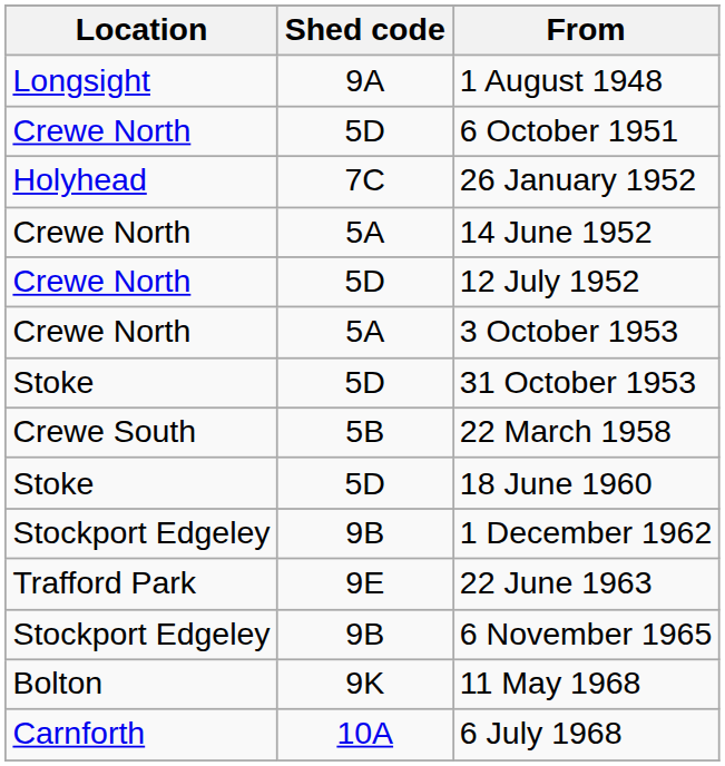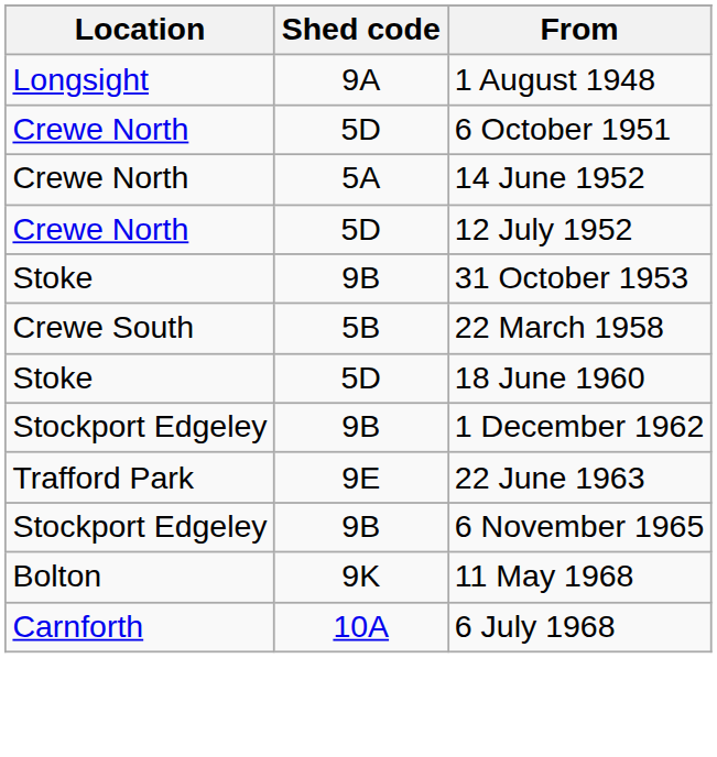 <table class="wikitable" |>
 <tr>
 </tr>
 <tr>
 <th>Location</th>
 <th>Shed code</th>
 <th>From</th>
 </tr>
 <tr>
 <td><a href='#'>Longsight</a></td>
 <td style="text-align: center;">9A</td>
 <td>1 August 1948</td>
 </tr>
 <tr>
 <td><a href='#'>Crewe North</a></td>
 <td style="text-align: center;">5D</td>
 <td>6 October 1951</td>
 </tr>
 <tr>
-<td><a href='#'>Holyhead</a></td>
-<td style="text-align: center;">7C</td>
-<td>26 January 1952</td>
-</tr>
-<tr>
 <td>Crewe North</td>
 <td style="text-align: center;">5A</td>
 <td>14 June 1952</td>
 </tr>
 <tr>
 <td><a href='#'>Crewe North</a></td>
 <td style="text-align: center;">5D</td>
 <td>12 July 1952</td>
 </tr>
 <tr>
-<td>Crewe North</td>
-<td style="text-align: center;">5A</td>
-<td>3 October 1953</td>
-</tr>
-<tr>
 <td>Stoke</td>
-<td style="text-align: center;">5D</td>
+<td style="text-align: center;">9B</td>
 <td>31 October 1953</td>
 </tr>
 <tr>
 <td>Crewe South</td>
 <td style="text-align: center;">5B</td>
 <td>22 March 1958</td>
 </tr>
 <tr>
 <td>Stoke</td>
 <td style="text-align: center;">5D</td>
 <td>18 June 1960</td>
 </tr>
 <tr>
 <td>Stockport Edgeley</td>
 <td style="text-align: center;">9B</td>
 <td>1 December 1962</td>
 </tr>
 <tr>
 <td>Trafford Park</td>
 <td style="text-align: center;">9E</td>
 <td>22 June 1963</td>
 </tr>
 <tr>
 <td>Stockport Edgeley</td>
 <td style="text-align: center;">9B</td>
 <td>6 November 1965</td>
 </tr>
 <tr>
 <td>Bolton</td>
 <td style="text-align: center;">9K</td>
 <td>11 May 1968</td>
 </tr>
 <tr>
 <td><a href='#'>Carnforth</a></td>
 <td style="text-align: center;"><a href='#'>10A</a></td>
 <td>6 July 1968</td>
 </tr>
 </table>
